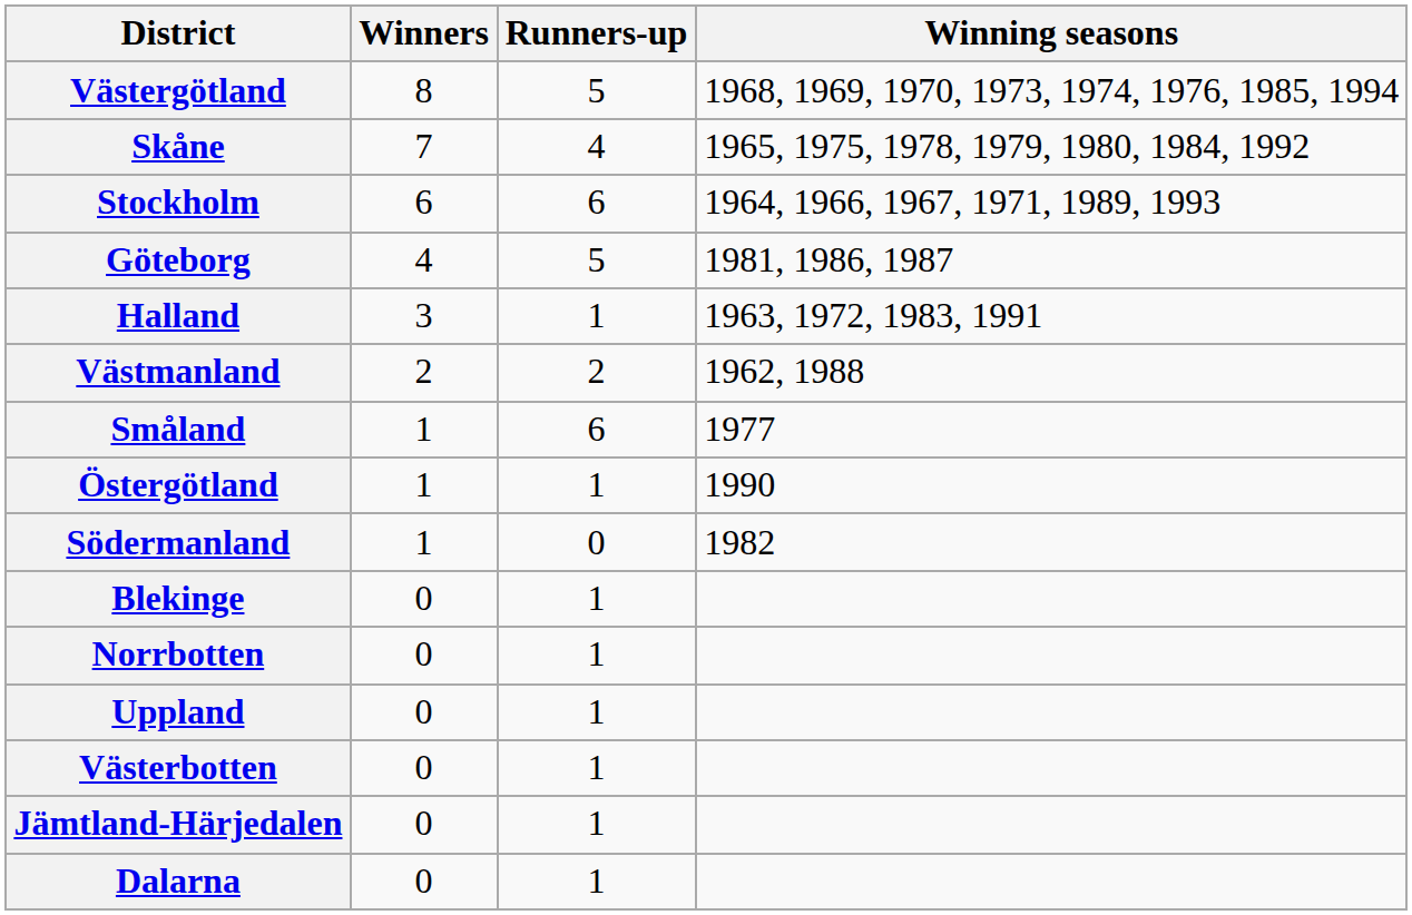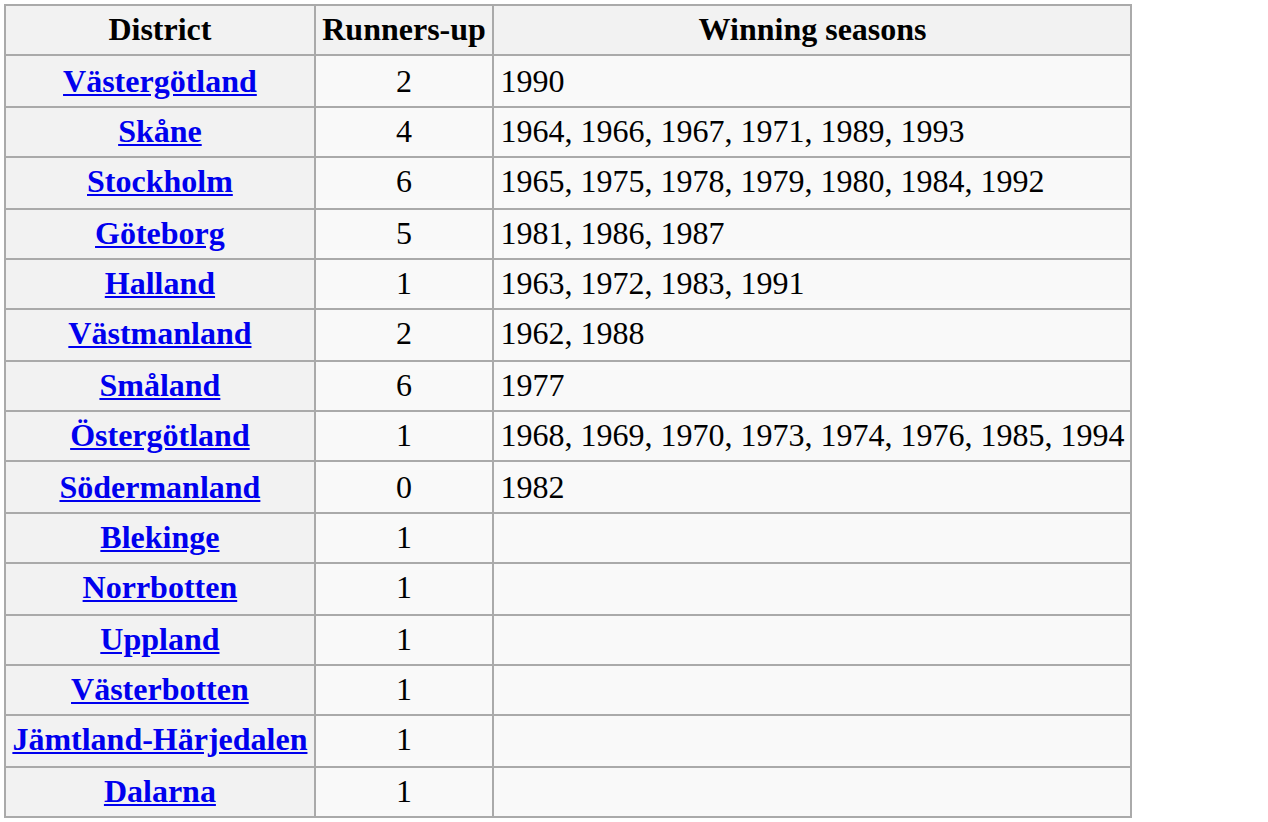 <table class="wikitable">
 <tr>
 <th>District</th>
-<th>Winners</th>
 <th>Runners-up</th>
 <th>Winning seasons</th>
 </tr>
 <tr>
 <th><a href='#'>Västergötland</a></th>
-<td align="center">8</td>
-<td align="center">5</td>
-<td>1968, 1969, 1970, 1973, 1974, 1976, 1985, 1994</td>
+<td align="center">2</td>
+<td>1990</td>
 </tr>
 <tr>
 <th><a href='#'>Skåne</a></th>
-<td align="center">7</td>
 <td align="center">4</td>
-<td>1965, 1975, 1978, 1979, 1980, 1984, 1992</td>
+<td>1964, 1966, 1967, 1971, 1989, 1993</td>
 </tr>
 <tr>
 <th><a href='#'>Stockholm</a></th>
 <td align="center">6</td>
-<td align="center">6</td>
-<td>1964, 1966, 1967, 1971, 1989, 1993</td>
+<td>1965, 1975, 1978, 1979, 1980, 1984, 1992</td>
 </tr>
 <tr>
 <th><a href='#'>Göteborg</a></th>
-<td align="center">4</td>
 <td align="center">5</td>
 <td>1981, 1986, 1987</td>
 </tr>
 <tr>
 <th><a href='#'>Halland</a></th>
-<td align="center">3</td>
 <td align="center">1</td>
 <td>1963, 1972, 1983, 1991</td>
 </tr>
 <tr>
 <th><a href='#'>Västmanland</a></th>
 <td align="center">2</td>
-<td align="center">2</td>
 <td>1962, 1988</td>
 </tr>
 <tr>
 <th><a href='#'>Småland</a></th>
-<td align="center">1</td>
 <td align="center">6</td>
 <td>1977</td>
 </tr>
 <tr>
 <th><a href='#'>Östergötland</a></th>
 <td align="center">1</td>
-<td align="center">1</td>
-<td>1990</td>
+<td>1968, 1969, 1970, 1973, 1974, 1976, 1985, 1994</td>
 </tr>
 <tr>
 <th><a href='#'>Södermanland</a></th>
-<td align="center">1</td>
 <td align="center">0</td>
 <td>1982</td>
 </tr>
 <tr>
 <th><a href='#'>Blekinge</a></th>
-<td align="center">0</td>
 <td align="center">1</td>
 <td></td>
 </tr>
 <tr>
 <th><a href='#'>Norrbotten</a></th>
-<td align="center">0</td>
 <td align="center">1</td>
 <td></td>
 </tr>
 <tr>
 <th><a href='#'>Uppland</a></th>
-<td align="center">0</td>
 <td align="center">1</td>
 <td></td>
 </tr>
 <tr>
 <th><a href='#'>Västerbotten</a></th>
-<td align="center">0</td>
 <td align="center">1</td>
 <td></td>
 </tr>
 <tr>
 <th><a href='#'>Jämtland-Härjedalen</a></th>
-<td align="center">0</td>
 <td align="center">1</td>
 <td></td>
 </tr>
 <tr>
 <th><a href='#'>Dalarna</a></th>
-<td align="center">0</td>
 <td align="center">1</td>
 <td></td>
 </tr>
 </table>
